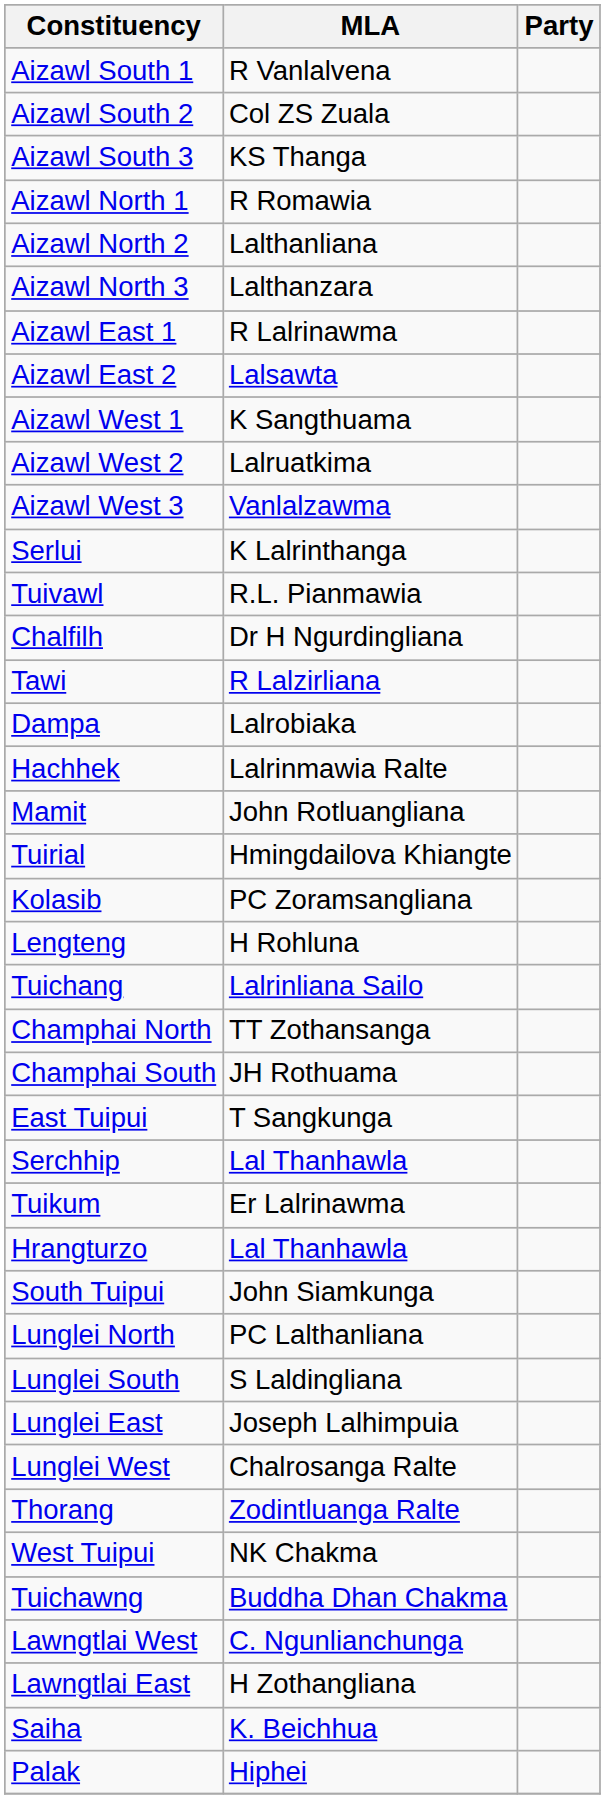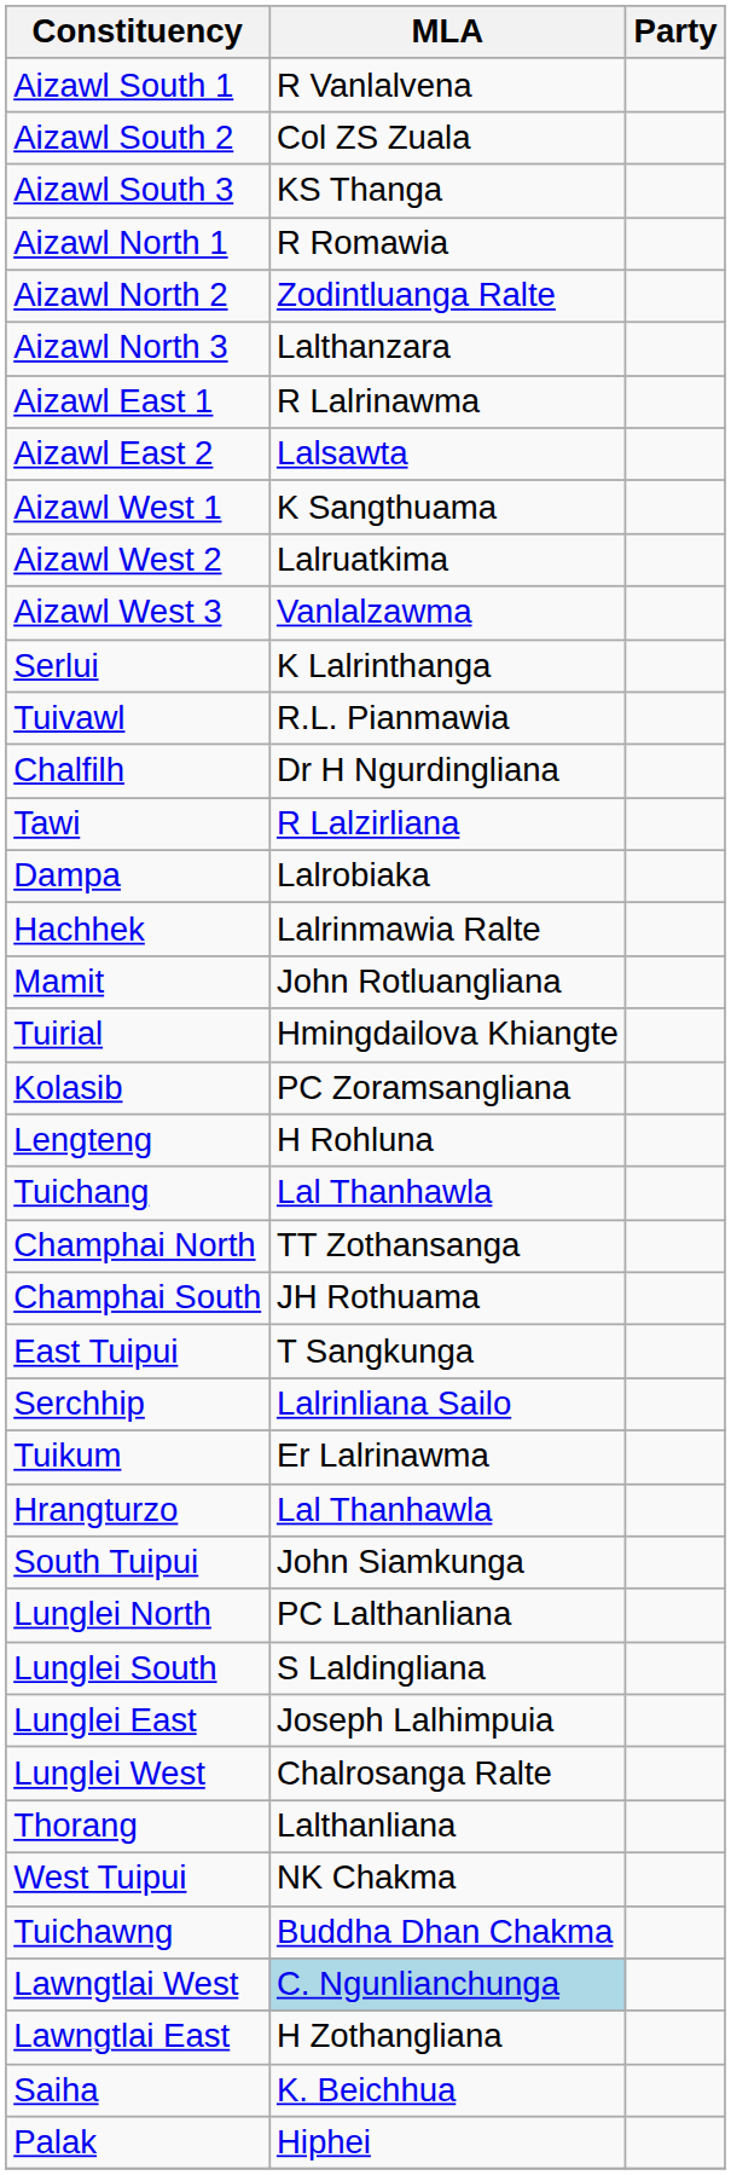 <table class="wikitable sortable">
 <tr>
 <th>Constituency</th>
 <th>MLA</th>
 <th colspan=2>Party</th>
 </tr>
 <tr>
 <td><a href='#'>Aizawl South 1</a></td>
 <td>R Vanlalvena</td>
 <td></td>
 </tr>
 <tr>
 <td><a href='#'>Aizawl South 2</a></td>
 <td>Col ZS Zuala</td>
 <td></td>
 </tr>
 <tr>
 <td><a href='#'>Aizawl South 3</a></td>
 <td>KS Thanga</td>
 <td></td>
 </tr>
 <tr>
 <td><a href='#'>Aizawl North 1</a></td>
 <td>R Romawia</td>
 <td></td>
 </tr>
 <tr>
 <td><a href='#'>Aizawl North 2</a></td>
-<td>Lalthanliana</td>
+<td><a href='#'>Zodintluanga Ralte</a></td>
 <td></td>
 </tr>
 <tr>
 <td><a href='#'>Aizawl North 3</a></td>
 <td>Lalthanzara</td>
 <td></td>
 </tr>
 <tr>
 <td><a href='#'>Aizawl East 1</a></td>
 <td>R Lalrinawma</td>
 <td></td>
 </tr>
 <tr>
 <td><a href='#'>Aizawl East 2</a></td>
 <td><a href='#'>Lalsawta</a></td>
 <td></td>
 </tr>
 <tr>
 <td><a href='#'>Aizawl West 1</a></td>
 <td>K Sangthuama</td>
 <td></td>
 </tr>
 <tr>
 <td><a href='#'>Aizawl West 2</a></td>
 <td>Lalruatkima</td>
 <td></td>
 </tr>
 <tr>
 <td><a href='#'>Aizawl West 3</a></td>
 <td><a href='#'>Vanlalzawma</a></td>
 <td></td>
 </tr>
 <tr>
 <td><a href='#'>Serlui</a></td>
 <td>K Lalrinthanga</td>
 <td></td>
 </tr>
 <tr>
 <td><a href='#'>Tuivawl</a></td>
 <td>R.L. Pianmawia</td>
 <td></td>
 </tr>
 <tr>
 <td><a href='#'>Chalfilh</a></td>
 <td>Dr H Ngurdingliana</td>
 <td></td>
 </tr>
 <tr>
 <td><a href='#'>Tawi</a></td>
 <td><a href='#'>R Lalzirliana</a></td>
 <td></td>
 </tr>
 <tr>
 <td><a href='#'>Dampa</a></td>
 <td>Lalrobiaka</td>
 <td></td>
 </tr>
 <tr>
 <td><a href='#'>Hachhek</a></td>
 <td>Lalrinmawia Ralte</td>
 <td></td>
 </tr>
 <tr>
 <td><a href='#'>Mamit</a></td>
 <td>John Rotluangliana</td>
 <td></td>
 </tr>
 <tr>
 <td><a href='#'>Tuirial</a></td>
 <td>Hmingdailova Khiangte</td>
 <td></td>
 </tr>
 <tr>
 <td><a href='#'>Kolasib</a></td>
 <td>PC Zoramsangliana</td>
 <td></td>
 </tr>
 <tr>
 <td><a href='#'>Lengteng</a></td>
 <td>H Rohluna</td>
 <td></td>
 </tr>
 <tr>
 <td><a href='#'>Tuichang</a></td>
-<td><a href='#'>Lalrinliana Sailo</a></td>
+<td><a href='#'>Lal Thanhawla</a></td>
 <td></td>
 </tr>
 <tr>
 <td><a href='#'>Champhai North</a></td>
 <td>TT Zothansanga</td>
 <td></td>
 </tr>
 <tr>
 <td><a href='#'>Champhai South</a></td>
 <td>JH Rothuama</td>
 <td></td>
 </tr>
 <tr>
 <td><a href='#'>East Tuipui</a></td>
 <td>T Sangkunga</td>
 <td></td>
 </tr>
 <tr>
 <td><a href='#'>Serchhip</a></td>
-<td><a href='#'>Lal Thanhawla</a></td>
+<td><a href='#'>Lalrinliana Sailo</a></td>
 <td></td>
 </tr>
 <tr>
 <td><a href='#'>Tuikum</a></td>
 <td>Er Lalrinawma</td>
 <td></td>
 </tr>
 <tr>
 <td><a href='#'>Hrangturzo</a></td>
 <td><a href='#'>Lal Thanhawla</a></td>
 <td></td>
 </tr>
 <tr>
 <td><a href='#'>South Tuipui</a></td>
 <td>John Siamkunga</td>
 <td></td>
 </tr>
 <tr>
 <td><a href='#'>Lunglei North</a></td>
 <td>PC Lalthanliana</td>
 <td></td>
 </tr>
 <tr>
 <td><a href='#'>Lunglei South</a></td>
 <td>S Laldingliana</td>
 <td></td>
 </tr>
 <tr>
 <td><a href='#'>Lunglei East</a></td>
 <td>Joseph Lalhimpuia</td>
 <td></td>
 </tr>
 <tr>
 <td><a href='#'>Lunglei West</a></td>
 <td>Chalrosanga Ralte</td>
 <td></td>
 </tr>
 <tr>
 <td><a href='#'>Thorang</a></td>
-<td><a href='#'>Zodintluanga Ralte</a></td>
+<td>Lalthanliana</td>
 <td></td>
 </tr>
 <tr>
 <td><a href='#'>West Tuipui</a></td>
 <td>NK Chakma</td>
 <td></td>
 </tr>
 <tr>
 <td><a href='#'>Tuichawng</a></td>
 <td><a href='#'>Buddha Dhan Chakma</a></td>
 <td></td>
 </tr>
 <tr>
 <td><a href='#'>Lawngtlai West</a></td>
-<td><a href='#'>C. Ngunlianchunga</a></td>
+<td style="background: lightblue;"><a href='#'>C. Ngunlianchunga</a></td>
 <td></td>
 </tr>
 <tr>
 <td><a href='#'>Lawngtlai East</a></td>
 <td>H Zothangliana</td>
 <td></td>
 </tr>
 <tr>
 <td><a href='#'>Saiha</a></td>
 <td><a href='#'>K. Beichhua</a></td>
 <td></td>
 </tr>
 <tr>
 <td><a href='#'>Palak</a></td>
 <td><a href='#'>Hiphei</a></td>
 <td></td>
 </tr>
 <tr>
 </tr>
 </table>
